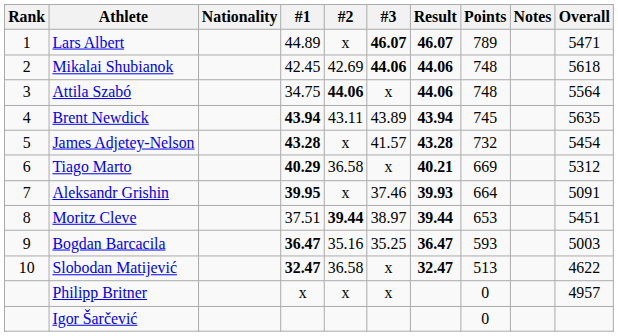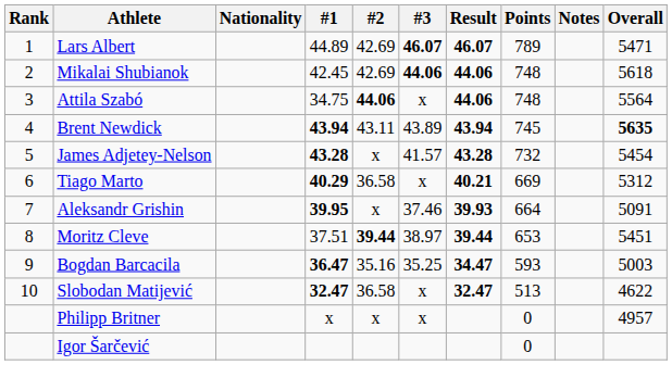 <table class="wikitable sortable" style="text-align:center">
 <tr>
 <th>Rank</th>
 <th>Athlete</th>
 <th>Nationality</th>
 <th>#1</th>
 <th>#2</th>
 <th>#3</th>
 <th>Result</th>
 <th>Points</th>
 <th>Notes</th>
 <th>Overall</th>
 </tr>
 <tr>
 <td>1</td>
 <td align=left><a href='#'>Lars Albert</a></td>
 <td align=left></td>
 <td>44.89</td>
-<td>x</td>
+<td>42.69</td>
 <td><strong>46.07</strong></td>
 <td><strong>46.07</strong></td>
 <td>789</td>
 <td></td>
 <td>5471</td>
 </tr>
 <tr>
 <td>2</td>
 <td align=left><a href='#'>Mikalai Shubianok</a></td>
 <td align=left></td>
 <td>42.45</td>
 <td>42.69</td>
 <td><strong>44.06</strong></td>
 <td><strong>44.06</strong></td>
 <td>748</td>
 <td></td>
 <td>5618</td>
 </tr>
 <tr>
 <td>3</td>
 <td align=left><a href='#'>Attila Szabó</a></td>
 <td align=left></td>
 <td>34.75</td>
 <td><strong>44.06</strong></td>
 <td>x</td>
 <td><strong>44.06</strong></td>
 <td>748</td>
 <td></td>
 <td>5564</td>
 </tr>
 <tr>
 <td>4</td>
 <td align=left><a href='#'>Brent Newdick</a></td>
 <td align=left></td>
 <td><strong>43.94</strong></td>
 <td>43.11</td>
 <td>43.89</td>
 <td><strong>43.94</strong></td>
 <td>745</td>
 <td></td>
-<td>5635</td>
+<td><strong>5635</strong></td>
 </tr>
 <tr>
 <td>5</td>
 <td align=left><a href='#'>James Adjetey-Nelson</a></td>
 <td align=left></td>
 <td><strong>43.28</strong></td>
 <td>x</td>
 <td>41.57</td>
 <td><strong>43.28</strong></td>
 <td>732</td>
 <td></td>
 <td>5454</td>
 </tr>
 <tr>
 <td>6</td>
 <td align=left><a href='#'>Tiago Marto</a></td>
 <td align=left></td>
 <td><strong>40.29</strong></td>
 <td>36.58</td>
 <td>x</td>
 <td><strong>40.21</strong></td>
 <td>669</td>
 <td></td>
 <td>5312</td>
 </tr>
 <tr>
 <td>7</td>
 <td align=left><a href='#'>Aleksandr Grishin</a></td>
 <td align=left></td>
 <td><strong>39.95</strong></td>
 <td>x</td>
 <td>37.46</td>
 <td><strong>39.93</strong></td>
 <td>664</td>
 <td></td>
 <td>5091</td>
 </tr>
 <tr>
 <td>8</td>
 <td align=left><a href='#'>Moritz Cleve</a></td>
 <td align=left></td>
 <td>37.51</td>
 <td><strong>39.44</strong></td>
 <td>38.97</td>
 <td><strong>39.44</strong></td>
 <td>653</td>
 <td></td>
 <td>5451</td>
 </tr>
 <tr>
 <td>9</td>
 <td align=left><a href='#'>Bogdan Barcacila</a></td>
 <td align=left></td>
 <td><strong>36.47</strong></td>
 <td>35.16</td>
 <td>35.25</td>
-<td><strong>36.47</strong></td>
+<td><strong>34.47</strong></td>
 <td>593</td>
 <td></td>
 <td>5003</td>
 </tr>
 <tr>
 <td>10</td>
 <td align=left><a href='#'>Slobodan Matijević</a></td>
 <td align=left></td>
 <td><strong>32.47</strong></td>
 <td>36.58</td>
 <td>x</td>
 <td><strong>32.47</strong></td>
 <td>513</td>
 <td></td>
 <td>4622</td>
 </tr>
 <tr>
 <td></td>
 <td align=left><a href='#'>Philipp Britner</a></td>
 <td align=left></td>
 <td>x</td>
 <td>x</td>
 <td>x</td>
 <td><strong></strong></td>
 <td>0</td>
 <td></td>
 <td>4957</td>
 </tr>
 <tr>
 <td></td>
 <td align=left><a href='#'>Igor Šarčević</a></td>
 <td align=left></td>
 <td></td>
 <td></td>
 <td></td>
 <td><strong></strong></td>
 <td>0</td>
 <td></td>
 <td></td>
 </tr>
 </table>
